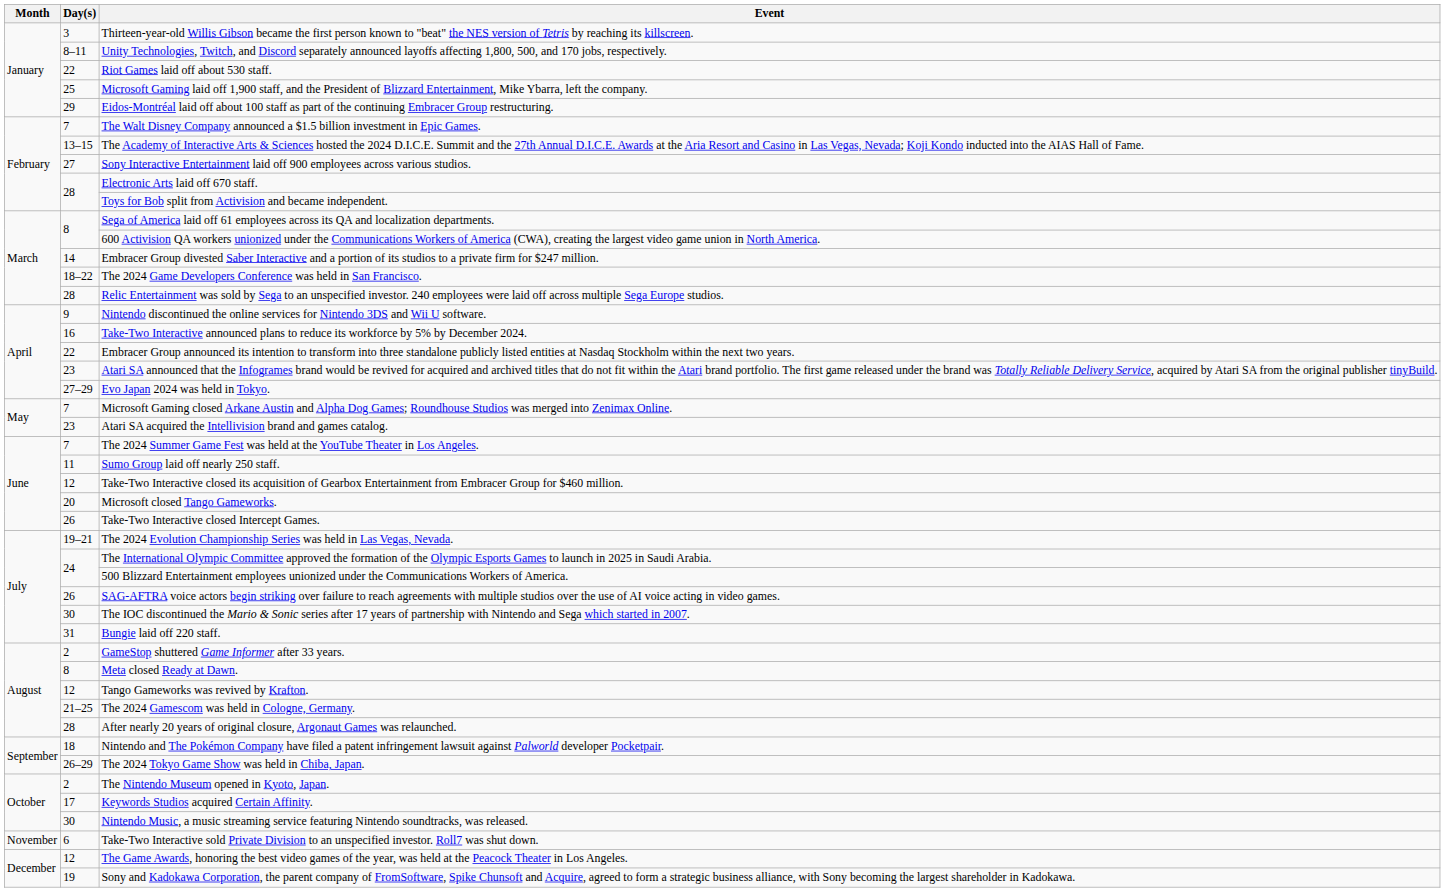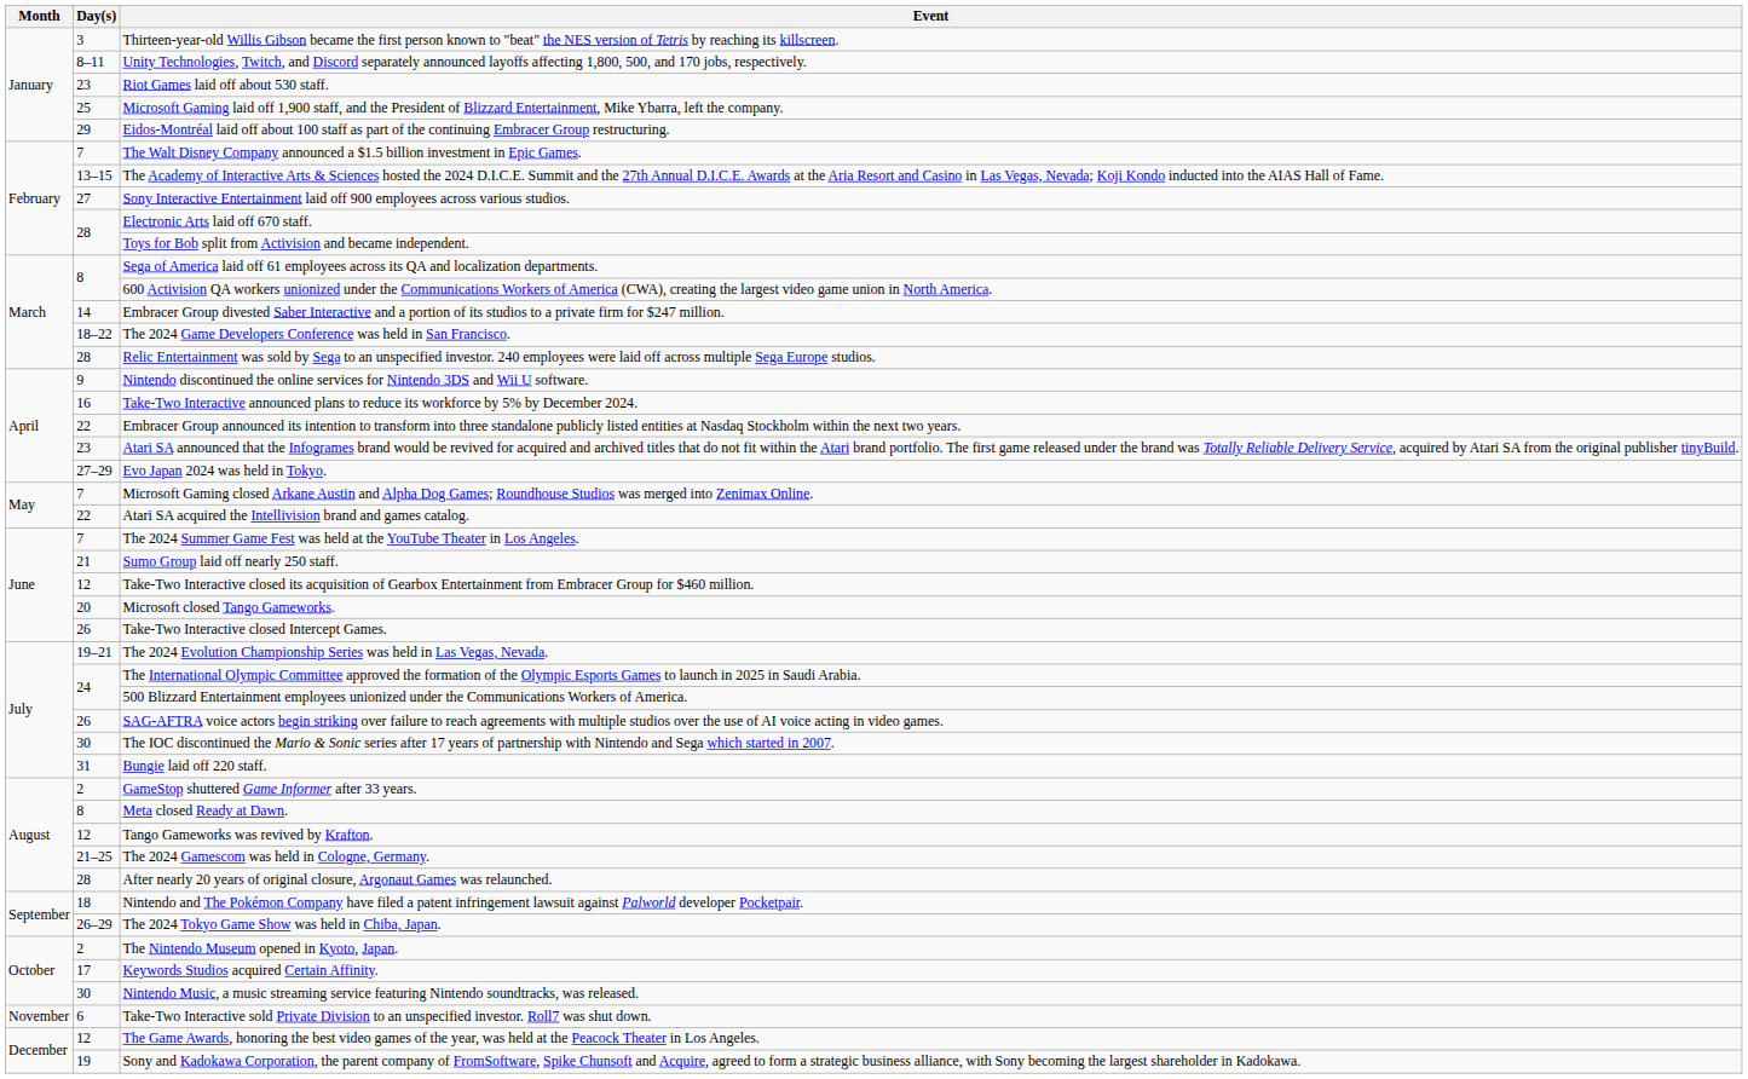 <table class="wikitable">
 <tr>
 <th>Month</th>
 <th>Day(s)</th>
 <th>Event</th>
 </tr>
 <tr>
 <td rowspan="5">January</td>
 <td>3</td>
 <td>Thirteen-year-old <a href='#'>Willis Gibson</a> became the first person known to "beat" <a href='#'>the NES version of <em>Tetris</em></a> by reaching its <a href='#'>killscreen</a>.</td>
 </tr>
 <tr>
 <td>8–11</td>
 <td><a href='#'>Unity Technologies</a>, <a href='#'>Twitch</a>, and <a href='#'>Discord</a> separately announced layoffs affecting 1,800, 500, and 170 jobs, respectively.</td>
 </tr>
 <tr>
-<td>22</td>
+<td>23</td>
 <td><a href='#'>Riot Games</a> laid off about 530 staff.</td>
 </tr>
 <tr>
 <td>25</td>
 <td><a href='#'>Microsoft Gaming</a> laid off 1,900 staff, and the President of <a href='#'>Blizzard Entertainment</a>, Mike Ybarra, left the company.</td>
 </tr>
 <tr>
 <td>29</td>
 <td><a href='#'>Eidos-Montréal</a> laid off about 100 staff as part of the continuing <a href='#'>Embracer Group</a> restructuring.</td>
 </tr>
 <tr>
 <td rowspan="5">February</td>
 <td>7</td>
 <td><a href='#'>The Walt Disney Company</a> announced a $1.5 billion investment in <a href='#'>Epic Games</a>.</td>
 </tr>
 <tr>
 <td>13–15</td>
 <td>The <a href='#'>Academy of Interactive Arts & Sciences</a> hosted the 2024 D.I.C.E. Summit and the <a href='#'>27th Annual D.I.C.E. Awards</a> at the <a href='#'>Aria Resort and Casino</a> in <a href='#'>Las Vegas, Nevada</a>; <a href='#'>Koji Kondo</a> inducted into the AIAS Hall of Fame.</td>
 </tr>
 <tr>
 <td>27</td>
 <td><a href='#'>Sony Interactive Entertainment</a> laid off 900 employees across various studios.</td>
 </tr>
 <tr>
 <td rowspan="2">28</td>
 <td><a href='#'>Electronic Arts</a> laid off 670 staff.</td>
 </tr>
 <tr>
 <td><a href='#'>Toys for Bob</a> split from <a href='#'>Activision</a> and became independent.</td>
 </tr>
 <tr>
 <td rowspan="5">March</td>
 <td rowspan="2">8</td>
 <td><a href='#'>Sega of America</a> laid off 61 employees across its QA and localization departments.</td>
 </tr>
 <tr>
 <td>600 <a href='#'>Activision</a> QA workers <a href='#'>unionized</a> under the <a href='#'>Communications Workers of America</a> (CWA), creating the largest video game union in <a href='#'>North America</a>.</td>
 </tr>
 <tr>
 <td>14</td>
 <td>Embracer Group divested <a href='#'>Saber Interactive</a> and a portion of its studios to a private firm for $247 million.</td>
 </tr>
 <tr>
 <td>18–22</td>
 <td>The 2024 <a href='#'>Game Developers Conference</a> was held in <a href='#'>San Francisco</a>.</td>
 </tr>
 <tr>
 <td>28</td>
 <td><a href='#'>Relic Entertainment</a> was sold by <a href='#'>Sega</a> to an unspecified investor. 240 employees were laid off across multiple <a href='#'>Sega Europe</a> studios.</td>
 </tr>
 <tr>
 <td rowspan="5">April</td>
 <td>9</td>
 <td><a href='#'>Nintendo</a> discontinued the online services for <a href='#'>Nintendo 3DS</a> and <a href='#'>Wii U</a> software.</td>
 </tr>
 <tr>
 <td>16</td>
 <td><a href='#'>Take-Two Interactive</a> announced plans to reduce its workforce by 5% by December 2024.</td>
 </tr>
 <tr>
 <td>22</td>
 <td>Embracer Group announced its intention to transform into three standalone publicly listed entities at Nasdaq Stockholm within the next two years.</td>
 </tr>
 <tr>
 <td>23</td>
 <td><a href='#'>Atari SA</a> announced that the <a href='#'>Infogrames</a> brand would be revived for acquired and archived titles that do not fit within the <a href='#'>Atari</a> brand portfolio. The first game released under the brand was <em><a href='#'>Totally Reliable Delivery Service</a></em>, acquired by Atari SA from the original publisher <a href='#'>tinyBuild</a>.</td>
 </tr>
 <tr>
 <td>27–29</td>
 <td><a href='#'>Evo Japan</a> 2024 was held in <a href='#'>Tokyo</a>.</td>
 </tr>
 <tr>
 <td rowspan="2">May</td>
 <td>7</td>
 <td>Microsoft Gaming closed <a href='#'>Arkane Austin</a> and <a href='#'>Alpha Dog Games</a>; <a href='#'>Roundhouse Studios</a> was merged into <a href='#'>Zenimax Online</a>.</td>
 </tr>
 <tr>
-<td>23</td>
+<td>22</td>
 <td>Atari SA acquired the <a href='#'>Intellivision</a> brand and games catalog.</td>
 </tr>
 <tr>
 <td rowspan="5">June</td>
 <td>7</td>
 <td>The 2024 <a href='#'>Summer Game Fest</a> was held at the <a href='#'>YouTube Theater</a> in <a href='#'>Los Angeles</a>.</td>
 </tr>
 <tr>
-<td>11</td>
+<td>21</td>
 <td><a href='#'>Sumo Group</a> laid off nearly 250 staff.</td>
 </tr>
 <tr>
 <td>12</td>
 <td>Take-Two Interactive closed its acquisition of Gearbox Entertainment from Embracer Group for $460 million.</td>
 </tr>
 <tr>
 <td>20</td>
 <td>Microsoft closed <a href='#'>Tango Gameworks</a>.</td>
 </tr>
 <tr>
 <td>26</td>
 <td>Take-Two Interactive closed Intercept Games.</td>
 </tr>
 <tr>
 <td rowspan="6">July</td>
 <td>19–21</td>
 <td>The 2024 <a href='#'>Evolution Championship Series</a> was held in <a href='#'>Las Vegas, Nevada</a>.</td>
 </tr>
 <tr>
 <td rowspan="2">24</td>
 <td>The <a href='#'>International Olympic Committee</a> approved the formation of the <a href='#'>Olympic Esports Games</a> to launch in 2025 in Saudi Arabia.</td>
 </tr>
 <tr>
 <td>500 Blizzard Entertainment employees unionized under the Communications Workers of America.</td>
 </tr>
 <tr>
 <td>26</td>
 <td><a href='#'>SAG-AFTRA</a> voice actors <a href='#'>begin striking</a> over failure to reach agreements with multiple studios over the use of AI voice acting in video games.</td>
 </tr>
 <tr>
 <td>30</td>
 <td>The IOC discontinued the <em>Mario & Sonic</em> series after 17 years of partnership with Nintendo and Sega <a href='#'>which started in 2007</a>.</td>
 </tr>
 <tr>
 <td>31</td>
 <td><a href='#'>Bungie</a> laid off 220 staff.</td>
 </tr>
 <tr>
 <td rowspan="5">August</td>
 <td>2</td>
 <td><a href='#'>GameStop</a> shuttered <em><a href='#'>Game Informer</a></em> after 33 years.</td>
 </tr>
 <tr>
 <td>8</td>
 <td><a href='#'>Meta</a> closed <a href='#'>Ready at Dawn</a>.</td>
 </tr>
 <tr>
 <td>12</td>
 <td>Tango Gameworks was revived by <a href='#'>Krafton</a>.</td>
 </tr>
 <tr>
 <td>21–25</td>
 <td>The 2024 <a href='#'>Gamescom</a> was held in <a href='#'>Cologne, Germany</a>.</td>
 </tr>
 <tr>
 <td>28</td>
 <td>After nearly 20 years of original closure, <a href='#'>Argonaut Games</a> was relaunched.</td>
 </tr>
 <tr>
 <td rowspan="2">September</td>
 <td>18</td>
 <td>Nintendo and <a href='#'>The Pokémon Company</a> have filed a patent infringement lawsuit against <em><a href='#'>Palworld</a></em> developer <a href='#'>Pocketpair</a>.</td>
 </tr>
 <tr>
 <td>26–29</td>
 <td>The 2024 <a href='#'>Tokyo Game Show</a> was held in <a href='#'>Chiba, Japan</a>.</td>
 </tr>
 <tr>
 <td rowspan="3">October</td>
 <td>2</td>
 <td>The <a href='#'>Nintendo Museum</a> opened in <a href='#'>Kyoto</a>, <a href='#'>Japan</a>.</td>
 </tr>
 <tr>
 <td>17</td>
 <td><a href='#'>Keywords Studios</a> acquired <a href='#'>Certain Affinity</a>.</td>
 </tr>
 <tr>
 <td>30</td>
 <td><a href='#'>Nintendo Music</a>, a music streaming service featuring Nintendo soundtracks, was released.</td>
 </tr>
 <tr>
 <td rowspan="1">November</td>
 <td>6</td>
 <td>Take-Two Interactive sold <a href='#'>Private Division</a> to an unspecified investor. <a href='#'>Roll7</a> was shut down.</td>
 </tr>
 <tr>
 <td rowspan="2">December</td>
 <td>12</td>
 <td><a href='#'>The Game Awards</a>, honoring the best video games of the year, was held at the <a href='#'>Peacock Theater</a> in Los Angeles.</td>
 </tr>
 <tr>
 <td>19</td>
 <td>Sony and <a href='#'>Kadokawa Corporation</a>, the parent company of <a href='#'>FromSoftware</a>, <a href='#'>Spike Chunsoft</a> and <a href='#'>Acquire</a>, agreed to form a strategic business alliance, with Sony becoming the largest shareholder in Kadokawa.</td>
 </tr>
 </table>
